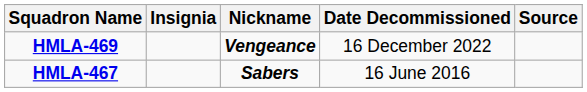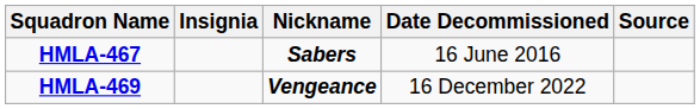 <table class="wikitable" style="text-align:center;">
 <tr>
 <th>Squadron Name</th>
 <th>Insignia</th>
 <th>Nickname</th>
 <th>Date Decommissioned</th>
 <th>Source</th>
 </tr>
 <tr>
+<td><strong><a href='#'>HMLA-467</a></strong></td>
+<td></td>
+<td><strong><em>Sabers</em></strong></td>
+<td>16 June 2016</td>
+<td></td>
+</tr>
+<tr>
 <td><strong><a href='#'>HMLA-469</a></strong></td>
 <td></td>
 <td><strong><em>Vengeance</em></strong></td>
 <td>16 December 2022</td>
 <td></td>
 </tr>
-<tr>
-<td><strong><a href='#'>HMLA-467</a></strong></td>
-<td></td>
-<td><strong><em>Sabers</em></strong></td>
-<td>16 June 2016</td>
-<td></td>
-</tr>
 </table>
